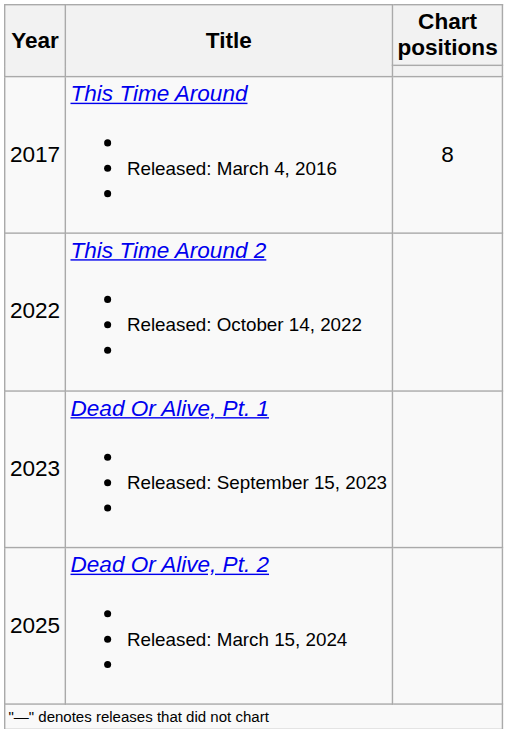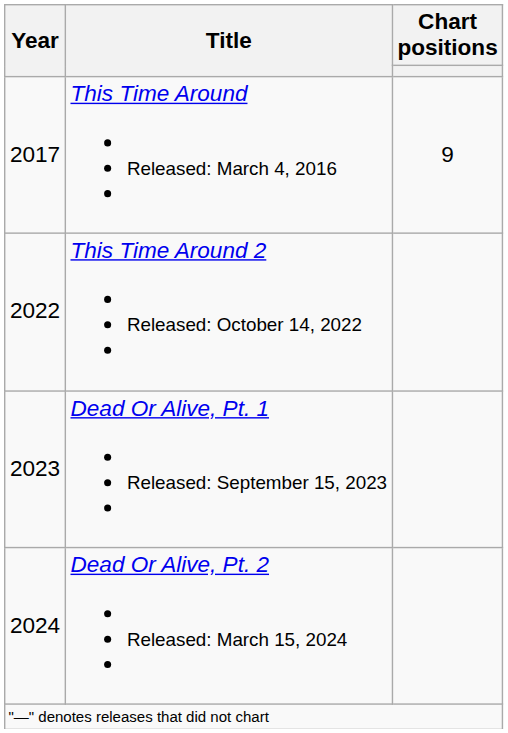 <table class="wikitable">
 <tr>
 <th rowspan="2">Year</th>
 <th rowspan="2">Title</th>
 <th colspan="1">Chart positions</th>
 </tr>
 <tr>
 <th style="width:60px;"></th>
 </tr>
 <tr>
 <td>2017</td>
 <td><em><a href='#'>This Time Around</a></em><br><ul><li></li><li><small>Released: March 4, 2016</small></li><li></li></ul></td>
-<td style = "text-align:center;">8</td>
+<td style = "text-align:center;">9</td>
 </tr>
 <tr>
 <td>2022</td>
 <td><em><a href='#'>This Time Around 2</a></em><br><ul><li></li><li><small>Released: October 14, 2022</small></li><li></li></ul></td>
 <td style = "text-align:center;"></td>
 </tr>
 <tr>
 <td>2023</td>
 <td><em><a href='#'>Dead Or Alive, Pt. 1</a></em><br><ul><li></li><li><small>Released: September 15, 2023</small></li><li></li></ul></td>
 <td style = "text-align:center;"></td>
 </tr>
 <tr>
-<td>2025</td>
+<td>2024</td>
 <td><em><a href='#'>Dead Or Alive, Pt. 2</a></em><br><ul><li></li><li><small>Released: March 15, 2024</small></li><li></li></ul></td>
 <td style = "text-align:center;"></td>
 </tr>
 <tr>
 <td colspan="10" style="font-size:8pt">"—" denotes releases that did not chart</td>
 </tr>
 </table>
